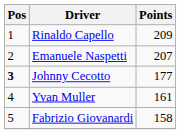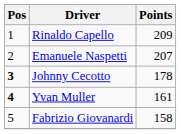 <table class="wikitable" style="font-size: 85%;">
 <tr>
 <th>Pos</th>
 <th>Driver</th>
 <th>Points</th>
 </tr>
 <tr>
 <td>1</td>
 <td> <a href='#'>Rinaldo Capello</a></td>
 <td align="right">209</td>
 </tr>
 <tr>
 <td>2</td>
 <td> <a href='#'>Emanuele Naspetti</a></td>
 <td align="right">207</td>
 </tr>
 <tr>
 <td><strong>3</strong></td>
 <td> <a href='#'>Johnny Cecotto</a></td>
-<td align="right">177</td>
+<td align="right">178</td>
 </tr>
 <tr>
-<td>4</td>
+<td><strong>4</strong></td>
 <td> <a href='#'>Yvan Muller</a></td>
 <td align="right">161</td>
 </tr>
 <tr>
 <td>5</td>
 <td> <a href='#'>Fabrizio Giovanardi</a></td>
 <td align="right">158</td>
 </tr>
 <tr>
 </tr>
 </table>
